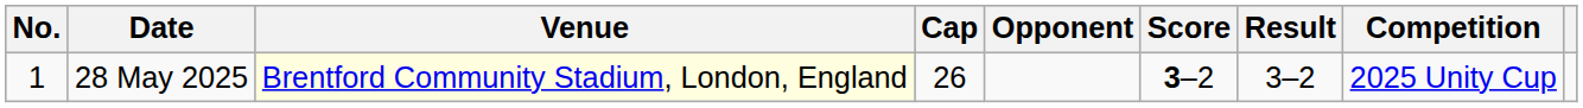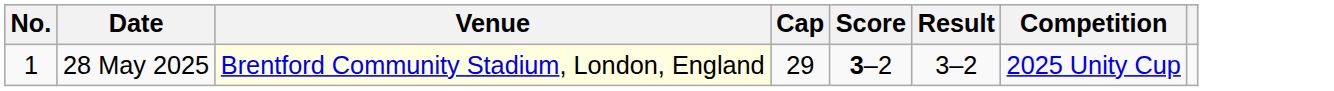 <table class="wikitable sortable">
 <tr>
 <th scope="col">No.</th>
 <th scope="col">Date</th>
 <th scope="col">Venue</th>
 <th scope="col">Cap</th>
-<th scope="col">Opponent</th>
 <th scope="col">Score</th>
 <th scope="col">Result</th>
 <th scope="col">Competition</th>
 <th scope="col" class="unsortable"></th>
 </tr>
 <tr>
 <td style="text-align: center;">1</td>
 <td>28 May 2025</td>
 <td style="background: lightyellow;"><a href='#'>Brentford Community Stadium</a>, London, England</td>
-<td style="text-align: center;">26</td>
-<td></td>
+<td style="text-align: center;">29</td>
 <td style="text-align: center;"><strong>3</strong>–2</td>
 <td style="text-align: center;">3–2</td>
 <td><a href='#'>2025 Unity Cup</a></td>
 <td style="text-align: center;"></td>
 </tr>
 </table>
